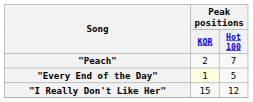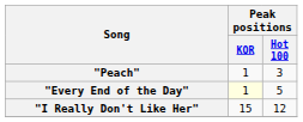 <table class="wikitable plainrowheaders" style="text-align:center;">
 <tr>
 <th scope="col" rowspan="2" style="width:20em;">Song</th>
 <th scope="col" colspan="2">Peak positions</th>
 </tr>
 <tr>
 <th scope="col" style="width:3em;font-size:90%;"><a href='#'>KOR</a><br></th>
 <th scope="col" style="width:3em;font-size:90%;"><a href='#'>Hot 100</a><br></th>
 </tr>
 <tr>
 <th scope="row">"Peach" </th>
-<td>2</td>
-<td>7</td>
+<td>1</td>
+<td>3</td>
 </tr>
 <tr>
 <th scope="row">"Every End of the Day" </th>
 <td style="background: lightyellow;">1</td>
 <td>5</td>
 </tr>
 <tr>
 <th scope="row">"I Really Don't Like Her" </th>
 <td>15</td>
 <td>12</td>
 </tr>
 <tr>
 </tr>
 </table>
